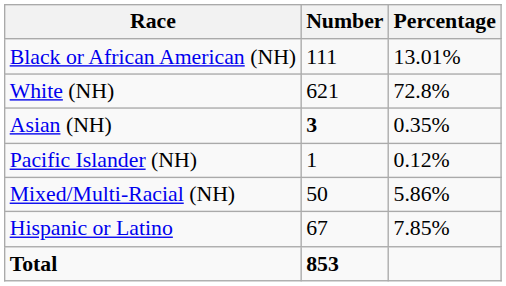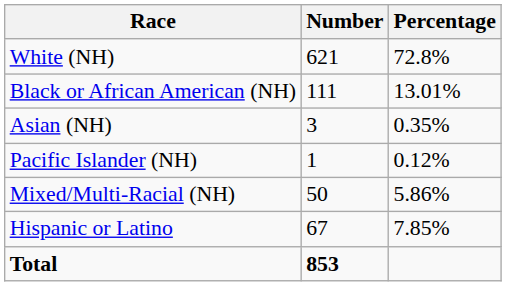 <table class="wikitable">
 <tr>
 <th>Race</th>
 <th>Number</th>
 <th>Percentage</th>
 </tr>
 <tr>
+<td><a href='#'>White</a> (NH)</td>
+<td>621</td>
+<td>72.8%</td>
+</tr>
+<tr>
 <td><a href='#'>Black or African American</a> (NH)</td>
 <td>111</td>
 <td>13.01%</td>
 </tr>
 <tr>
-<td><a href='#'>White</a> (NH)</td>
-<td>621</td>
-<td>72.8%</td>
-</tr>
-<tr>
 <td><a href='#'>Asian</a> (NH)</td>
-<td><strong>3</strong></td>
+<td>3</td>
 <td>0.35%</td>
 </tr>
 <tr>
 <td><a href='#'>Pacific Islander</a> (NH)</td>
 <td>1</td>
 <td>0.12%</td>
 </tr>
 <tr>
 <td><a href='#'>Mixed/Multi-Racial</a> (NH)</td>
 <td>50</td>
 <td>5.86%</td>
 </tr>
 <tr>
 <td><a href='#'>Hispanic or Latino</a></td>
 <td>67</td>
 <td>7.85%</td>
 </tr>
 <tr>
 <td><strong>Total</strong></td>
 <td><strong>853</strong></td>
 <td></td>
 </tr>
 </table>
